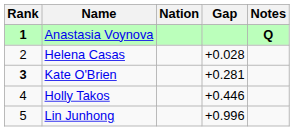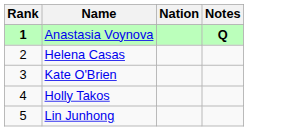 <table class="wikitable sortable" style="text-align:center">
 <tr>
 <th>Rank</th>
 <th>Name</th>
 <th>Nation</th>
-<th>Gap</th>
 <th>Notes</th>
 </tr>
 <tr bgcolor=bbffbb>
 <td><strong>1</strong></td>
 <td align=left><a href='#'>Anastasia Voynova</a></td>
 <td align=left></td>
-<td></td>
 <td><strong>Q</strong></td>
 </tr>
 <tr>
 <td>2</td>
 <td align=left><a href='#'>Helena Casas</a></td>
 <td align=left></td>
-<td>+0.028</td>
 <td></td>
 </tr>
 <tr>
-<td><strong>3</strong></td>
+<td>3</td>
 <td align=left><a href='#'>Kate O'Brien</a></td>
 <td align=left></td>
-<td>+0.281</td>
 <td></td>
 </tr>
 <tr>
 <td>4</td>
 <td align=left><a href='#'>Holly Takos</a></td>
 <td align=left></td>
-<td>+0.446</td>
 <td></td>
 </tr>
 <tr>
 <td>5</td>
 <td align=left><a href='#'>Lin Junhong</a></td>
 <td align=left></td>
-<td>+0.996</td>
 <td></td>
 </tr>
 </table>
